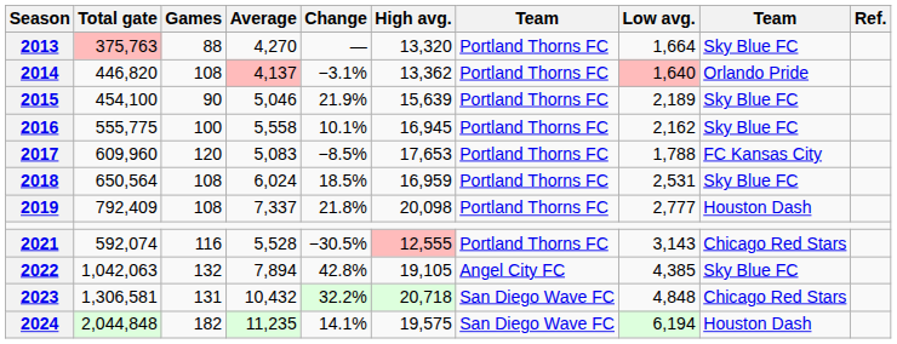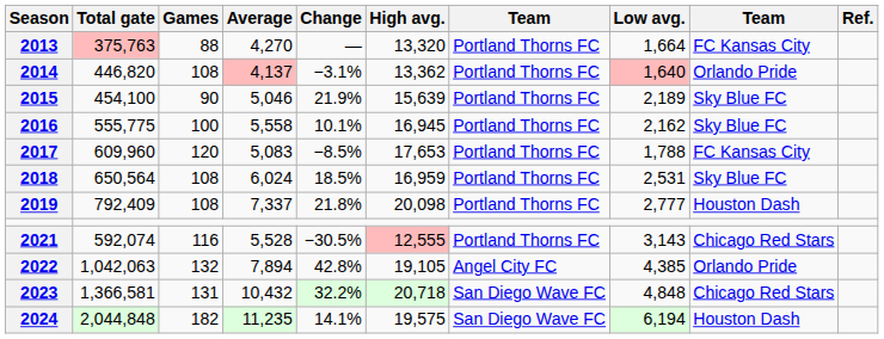 <table class="wikitable sortable" style="text-align:right;">
 <tr>
 <th>Season</th>
 <th>Total gate</th>
 <th>Games</th>
 <th>Average</th>
 <th>Change</th>
 <th>High avg.</th>
 <th>Team</th>
 <th>Low avg.</th>
 <th>Team</th>
 <th>Ref.</th>
 </tr>
 <tr>
 <th scope=row><a href='#'>2013</a></th>
 <td style="background:#fbb;">375,763</td>
 <td>88</td>
 <td>4,270</td>
 <td>—</td>
 <td>13,320</td>
 <td align=left><a href='#'>Portland Thorns FC</a></td>
 <td>1,664</td>
-<td align=left><a href='#'>Sky Blue FC</a></td>
+<td align=left><a href='#'>FC Kansas City</a></td>
 <td align=center></td>
 </tr>
 <tr>
 <th scope=row><a href='#'>2014</a></th>
 <td>446,820</td>
 <td>108</td>
 <td style="background:#fbb;">4,137</td>
 <td>−3.1%</td>
 <td>13,362</td>
 <td align=left><a href='#'>Portland Thorns FC</a></td>
 <td style="background:#fbb;">1,640</td>
 <td align=left><a href='#'>Orlando Pride</a></td>
 <td align=center></td>
 </tr>
 <tr>
 <th scope=row><a href='#'>2015</a></th>
 <td>454,100</td>
 <td>90</td>
 <td>5,046</td>
 <td>21.9%</td>
 <td>15,639</td>
 <td align=left><a href='#'>Portland Thorns FC</a></td>
 <td>2,189</td>
 <td align=left><a href='#'>Sky Blue FC</a></td>
 <td align=center></td>
 </tr>
 <tr>
 <th scope=row><a href='#'>2016</a></th>
 <td>555,775</td>
 <td>100</td>
 <td>5,558</td>
 <td>10.1%</td>
 <td>16,945</td>
 <td align=left><a href='#'>Portland Thorns FC</a></td>
 <td>2,162</td>
 <td align=left><a href='#'>Sky Blue FC</a></td>
 <td align=center></td>
 </tr>
 <tr>
 <th scope=row><a href='#'>2017</a></th>
 <td>609,960</td>
 <td>120</td>
 <td>5,083</td>
 <td>−8.5%</td>
 <td>17,653</td>
 <td align=left><a href='#'>Portland Thorns FC</a></td>
 <td>1,788</td>
 <td align=left><a href='#'>FC Kansas City</a></td>
 <td align=center></td>
 </tr>
 <tr>
 <th scope=row><a href='#'>2018</a></th>
 <td>650,564</td>
 <td>108</td>
 <td>6,024</td>
 <td>18.5%</td>
 <td>16,959</td>
 <td align=left><a href='#'>Portland Thorns FC</a></td>
 <td>2,531</td>
 <td align=left><a href='#'>Sky Blue FC</a></td>
 <td align=center></td>
 </tr>
 <tr>
 <th scope=row><a href='#'>2019</a></th>
 <td>792,409</td>
 <td>108</td>
 <td>7,337</td>
 <td>21.8%</td>
 <td>20,098</td>
 <td align=left><a href='#'>Portland Thorns FC</a></td>
 <td>2,777</td>
 <td align=left><a href='#'>Houston Dash</a></td>
 <td align=center></td>
 </tr>
 <tr>
 <td></td>
 </tr>
 <tr>
 <th scope=row><a href='#'>2021</a></th>
 <td>592,074</td>
 <td>116</td>
 <td>5,528</td>
 <td>−30.5%</td>
 <td bgcolor=#fbb>12,555</td>
 <td align=left><a href='#'>Portland Thorns FC</a></td>
 <td>3,143</td>
 <td align=left><a href='#'>Chicago Red Stars</a></td>
 <td align=center></td>
 </tr>
 <tr>
 <th scope=row><a href='#'>2022</a></th>
 <td>1,042,063</td>
 <td>132</td>
 <td>7,894</td>
 <td>42.8%</td>
 <td>19,105</td>
 <td align=left><a href='#'>Angel City FC</a></td>
 <td>4,385</td>
-<td align=left><a href='#'>Sky Blue FC</a></td>
+<td align=left><a href='#'>Orlando Pride</a></td>
 <td align=center></td>
 </tr>
 <tr>
 <th scope=row><a href='#'>2023</a></th>
-<td>1,306,581</td>
+<td>1,366,581</td>
 <td>131</td>
 <td>10,432</td>
 <td bgcolor=#dfd>32.2%</td>
 <td bgcolor=#dfd>20,718</td>
 <td align=left><a href='#'>San Diego Wave FC</a></td>
 <td>4,848</td>
 <td align=left><a href='#'>Chicago Red Stars</a></td>
 <td align=center></td>
 </tr>
 <tr>
 <th scope=row><a href='#'>2024</a></th>
 <td bgcolor=#dfd>2,044,848</td>
 <td>182</td>
 <td bgcolor=#dfd>11,235</td>
 <td>14.1%</td>
 <td>19,575</td>
 <td align=left><a href='#'>San Diego Wave FC</a></td>
 <td bgcolor=#dfd>6,194</td>
 <td align=left><a href='#'>Houston Dash</a></td>
 <td align=center></td>
 </tr>
 </table>
